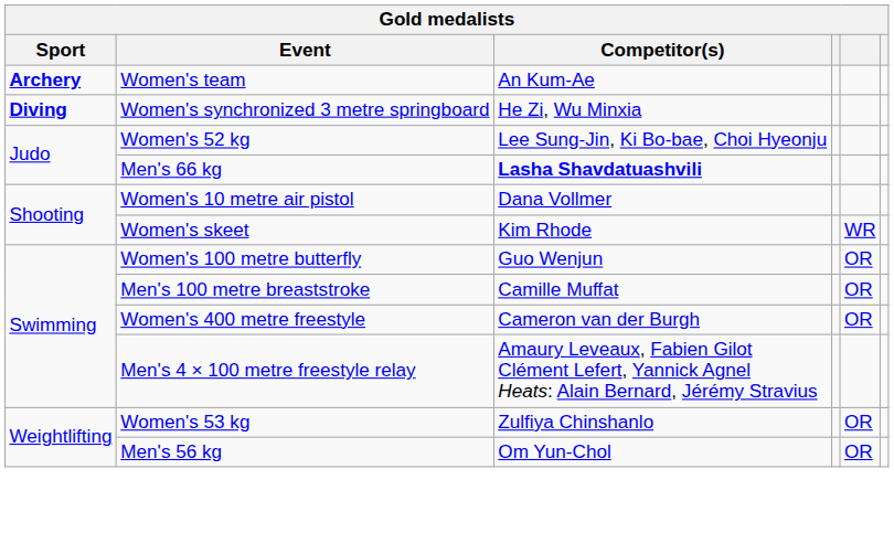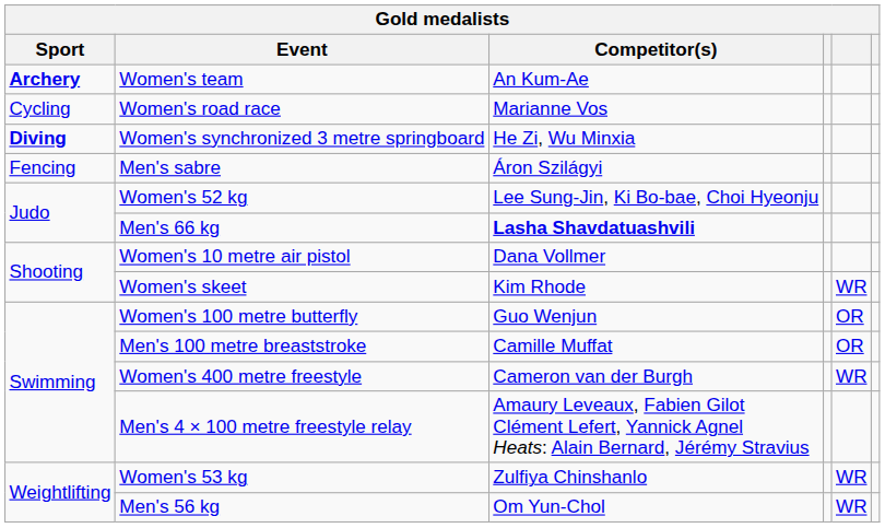 <table class="wikitable">
 <tr>
 <th colspan="6">Gold medalists</th>
 </tr>
 <tr>
 <th>Sport</th>
 <th>Event</th>
 <th>Competitor(s)</th>
 <th></th>
 <th></th>
 <th></th>
 </tr>
 <tr>
 <td><strong><a href='#'>Archery</a></strong></td>
 <td><a href='#'>Women's team</a></td>
 <td><a href='#'>An Kum-Ae</a></td>
 <td></td>
 <td></td>
 <td></td>
 </tr>
 <tr>
+<td><a href='#'>Cycling</a></td>
+<td><a href='#'>Women's road race</a></td>
+<td><a href='#'>Marianne Vos</a></td>
+<td></td>
+<td></td>
+<td></td>
+</tr>
+<tr>
 <td><strong><a href='#'>Diving</a></strong></td>
 <td><a href='#'>Women's synchronized 3 metre springboard</a></td>
 <td><a href='#'>He Zi</a>, <a href='#'>Wu Minxia</a></td>
+<td></td>
+<td></td>
+<td></td>
+</tr>
+<tr>
+<td><a href='#'>Fencing</a></td>
+<td><a href='#'>Men's sabre</a></td>
+<td><a href='#'>Áron Szilágyi</a></td>
 <td></td>
 <td></td>
 <td></td>
 </tr>
 <tr>
 <td rowspan="2"><a href='#'>Judo</a></td>
 <td><a href='#'>Women's 52 kg</a></td>
 <td><a href='#'>Lee Sung-Jin</a>, <a href='#'>Ki Bo-bae</a>, <a href='#'>Choi Hyeonju</a></td>
 <td></td>
 <td></td>
 <td></td>
 </tr>
 <tr>
 <td><a href='#'>Men's 66 kg</a></td>
 <td><strong><a href='#'>Lasha Shavdatuashvili</a></strong></td>
 <td></td>
 <td></td>
 <td></td>
 </tr>
 <tr>
 <td rowspan="2"><a href='#'>Shooting</a></td>
 <td><a href='#'>Women's 10 metre air pistol</a></td>
 <td><a href='#'>Dana Vollmer</a></td>
 <td></td>
 <td></td>
 <td></td>
 </tr>
 <tr>
 <td><a href='#'>Women's skeet</a></td>
 <td><a href='#'>Kim Rhode</a></td>
 <td></td>
 <td><a href='#'>WR</a></td>
 <td></td>
 </tr>
 <tr>
 <td rowspan="4"><a href='#'>Swimming</a></td>
 <td><a href='#'>Women's 100 metre butterfly</a></td>
 <td><a href='#'>Guo Wenjun</a></td>
 <td></td>
 <td><a href='#'>OR</a></td>
 <td></td>
 </tr>
 <tr>
 <td><a href='#'>Men's 100 metre breaststroke</a></td>
 <td><a href='#'>Camille Muffat</a></td>
 <td></td>
 <td><a href='#'>OR</a></td>
 <td></td>
 </tr>
 <tr>
 <td><a href='#'>Women's 400 metre freestyle</a></td>
 <td><a href='#'>Cameron van der Burgh</a></td>
 <td></td>
-<td><a href='#'>OR</a></td>
+<td><a href='#'>WR</a></td>
 <td></td>
 </tr>
 <tr>
 <td><a href='#'>Men's 4 × 100 metre freestyle relay</a></td>
 <td><a href='#'>Amaury Leveaux</a>, <a href='#'>Fabien Gilot</a><br><a href='#'>Clément Lefert</a>, <a href='#'>Yannick Agnel</a><br><em>Heats</em>: <a href='#'>Alain Bernard</a>, <a href='#'>Jérémy Stravius</a></td>
 <td></td>
 <td></td>
 <td></td>
 </tr>
 <tr>
 <td rowspan="2"><a href='#'>Weightlifting</a></td>
 <td><a href='#'>Women's 53 kg</a></td>
 <td><a href='#'>Zulfiya Chinshanlo</a></td>
 <td></td>
-<td><a href='#'>OR</a></td>
+<td><a href='#'>WR</a></td>
 <td></td>
 </tr>
 <tr>
 <td><a href='#'>Men's 56 kg</a></td>
 <td><a href='#'>Om Yun-Chol</a></td>
 <td></td>
-<td><a href='#'>OR</a></td>
+<td><a href='#'>WR</a></td>
 <td></td>
 </tr>
 </table>
